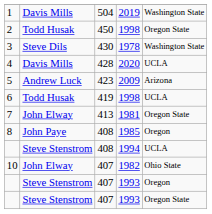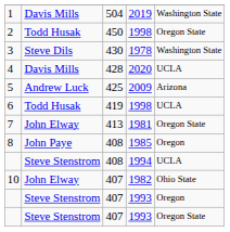 <table class="wikitable">
 <tr>
 </tr>
 <tr>
 <td>1</td>
 <td><a href='#'>Davis Mills</a></td>
 <td>504</td>
 <td><a href='#'>2019</a></td>
 <td style="font-size:80%;">Washington State</td>
 </tr>
 <tr>
 <td>2</td>
 <td><a href='#'>Todd Husak</a></td>
 <td>450</td>
 <td><a href='#'>1998</a></td>
 <td style="font-size:80%;">Oregon State</td>
 </tr>
 <tr>
 <td>3</td>
 <td><a href='#'>Steve Dils</a></td>
 <td>430</td>
 <td><a href='#'>1978</a></td>
 <td style="font-size:80%;">Washington State</td>
 </tr>
 <tr>
 <td>4</td>
 <td><a href='#'>Davis Mills</a></td>
 <td>428</td>
 <td><a href='#'>2020</a></td>
 <td style="font-size:80%;">UCLA</td>
 </tr>
 <tr>
 <td>5</td>
 <td><a href='#'>Andrew Luck</a></td>
-<td>423</td>
+<td>425</td>
 <td><a href='#'>2009</a></td>
 <td style="font-size:80%;">Arizona</td>
 </tr>
 <tr>
 <td>6</td>
 <td><a href='#'>Todd Husak</a></td>
 <td>419</td>
 <td><a href='#'>1998</a></td>
 <td style="font-size:80%;">UCLA</td>
 </tr>
 <tr>
 <td>7</td>
 <td><a href='#'>John Elway</a></td>
 <td>413</td>
 <td><a href='#'>1981</a></td>
 <td style="font-size:80%;">Oregon State</td>
 </tr>
 <tr>
 <td>8</td>
 <td><a href='#'>John Paye</a></td>
 <td>408</td>
 <td><a href='#'>1985</a></td>
 <td style="font-size:80%;">Oregon</td>
 </tr>
 <tr>
 <td></td>
 <td><a href='#'>Steve Stenstrom</a></td>
 <td>408</td>
 <td><a href='#'>1994</a></td>
 <td style="font-size:80%;">UCLA</td>
 </tr>
 <tr>
 <td>10</td>
 <td><a href='#'>John Elway</a></td>
 <td>407</td>
 <td><a href='#'>1982</a></td>
 <td style="font-size:80%;">Ohio State</td>
 </tr>
 <tr>
 <td></td>
 <td><a href='#'>Steve Stenstrom</a></td>
 <td>407</td>
 <td><a href='#'>1993</a></td>
 <td style="font-size:80%;">Oregon</td>
 </tr>
 <tr>
 <td></td>
 <td><a href='#'>Steve Stenstrom</a></td>
 <td>407</td>
 <td><a href='#'>1993</a></td>
 <td style="font-size:80%;">Oregon State</td>
 </tr>
 </table>
